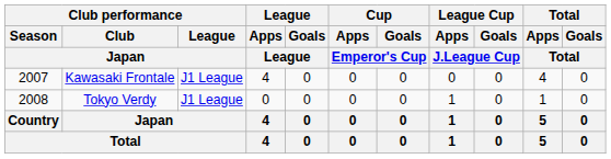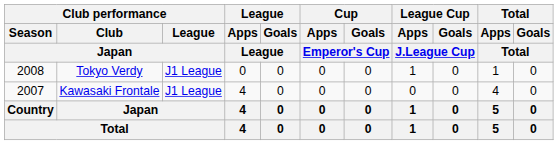 <table class="wikitable" style="text-align:center;">
 <tr>
 <th colspan=3>Club performance</th>
 <th colspan=2>League</th>
 <th colspan=2>Cup</th>
 <th colspan=2>League Cup</th>
 <th colspan=2>Total</th>
 </tr>
 <tr>
 <th>Season</th>
 <th>Club</th>
 <th>League</th>
 <th>Apps</th>
 <th>Goals</th>
 <th>Apps</th>
 <th>Goals</th>
 <th>Apps</th>
 <th>Goals</th>
 <th>Apps</th>
 <th>Goals</th>
 </tr>
 <tr>
 <th colspan=3>Japan</th>
 <th colspan=2>League</th>
 <th colspan=2><a href='#'>Emperor's Cup</a></th>
 <th colspan=2><a href='#'>J.League Cup</a></th>
 <th colspan=2>Total</th>
 </tr>
 <tr>
+<td>2008</td>
+<td><a href='#'>Tokyo Verdy</a></td>
+<td><a href='#'>J1 League</a></td>
+<td>0</td>
+<td>0</td>
+<td>0</td>
+<td>0</td>
+<td>1</td>
+<td>0</td>
+<td>1</td>
+<td>0</td>
+</tr>
+<tr>
 <td>2007</td>
 <td><a href='#'>Kawasaki Frontale</a></td>
 <td><a href='#'>J1 League</a></td>
 <td>4</td>
 <td>0</td>
 <td>0</td>
 <td>0</td>
 <td>0</td>
 <td>0</td>
 <td>4</td>
-<td>0</td>
-</tr>
-<tr>
-<td>2008</td>
-<td><a href='#'>Tokyo Verdy</a></td>
-<td><a href='#'>J1 League</a></td>
-<td>0</td>
-<td>0</td>
-<td>0</td>
-<td>0</td>
-<td>1</td>
-<td>0</td>
-<td>1</td>
 <td>0</td>
 </tr>
 <tr>
 <th rowspan=1>Country</th>
 <th colspan=2>Japan</th>
 <th>4</th>
 <th>0</th>
 <th>0</th>
 <th>0</th>
 <th>1</th>
 <th>0</th>
 <th>5</th>
 <th>0</th>
 </tr>
 <tr>
 <th colspan=3>Total</th>
 <th>4</th>
 <th>0</th>
 <th>0</th>
 <th>0</th>
 <th>1</th>
 <th>0</th>
 <th>5</th>
 <th>0</th>
 </tr>
 </table>
